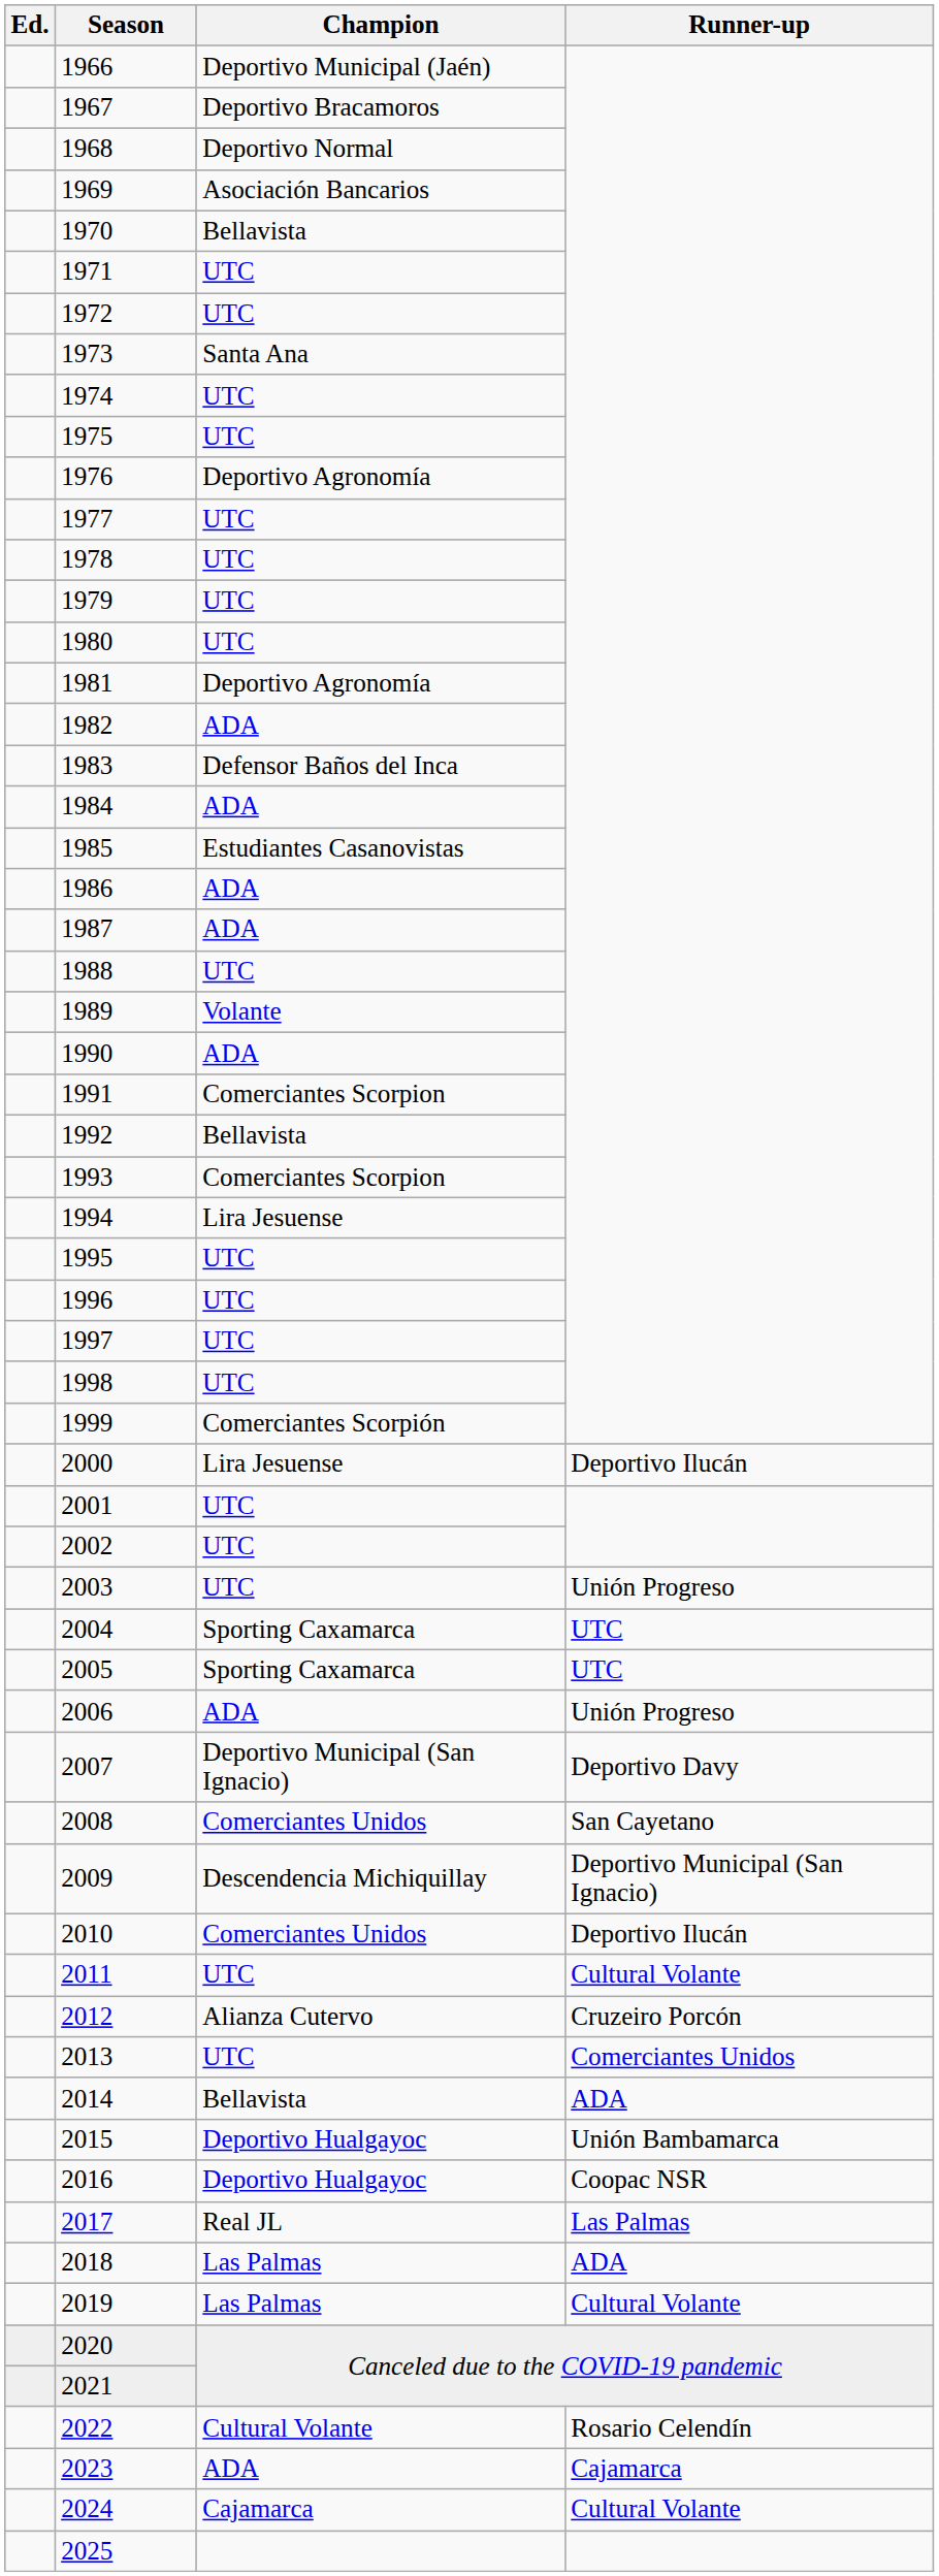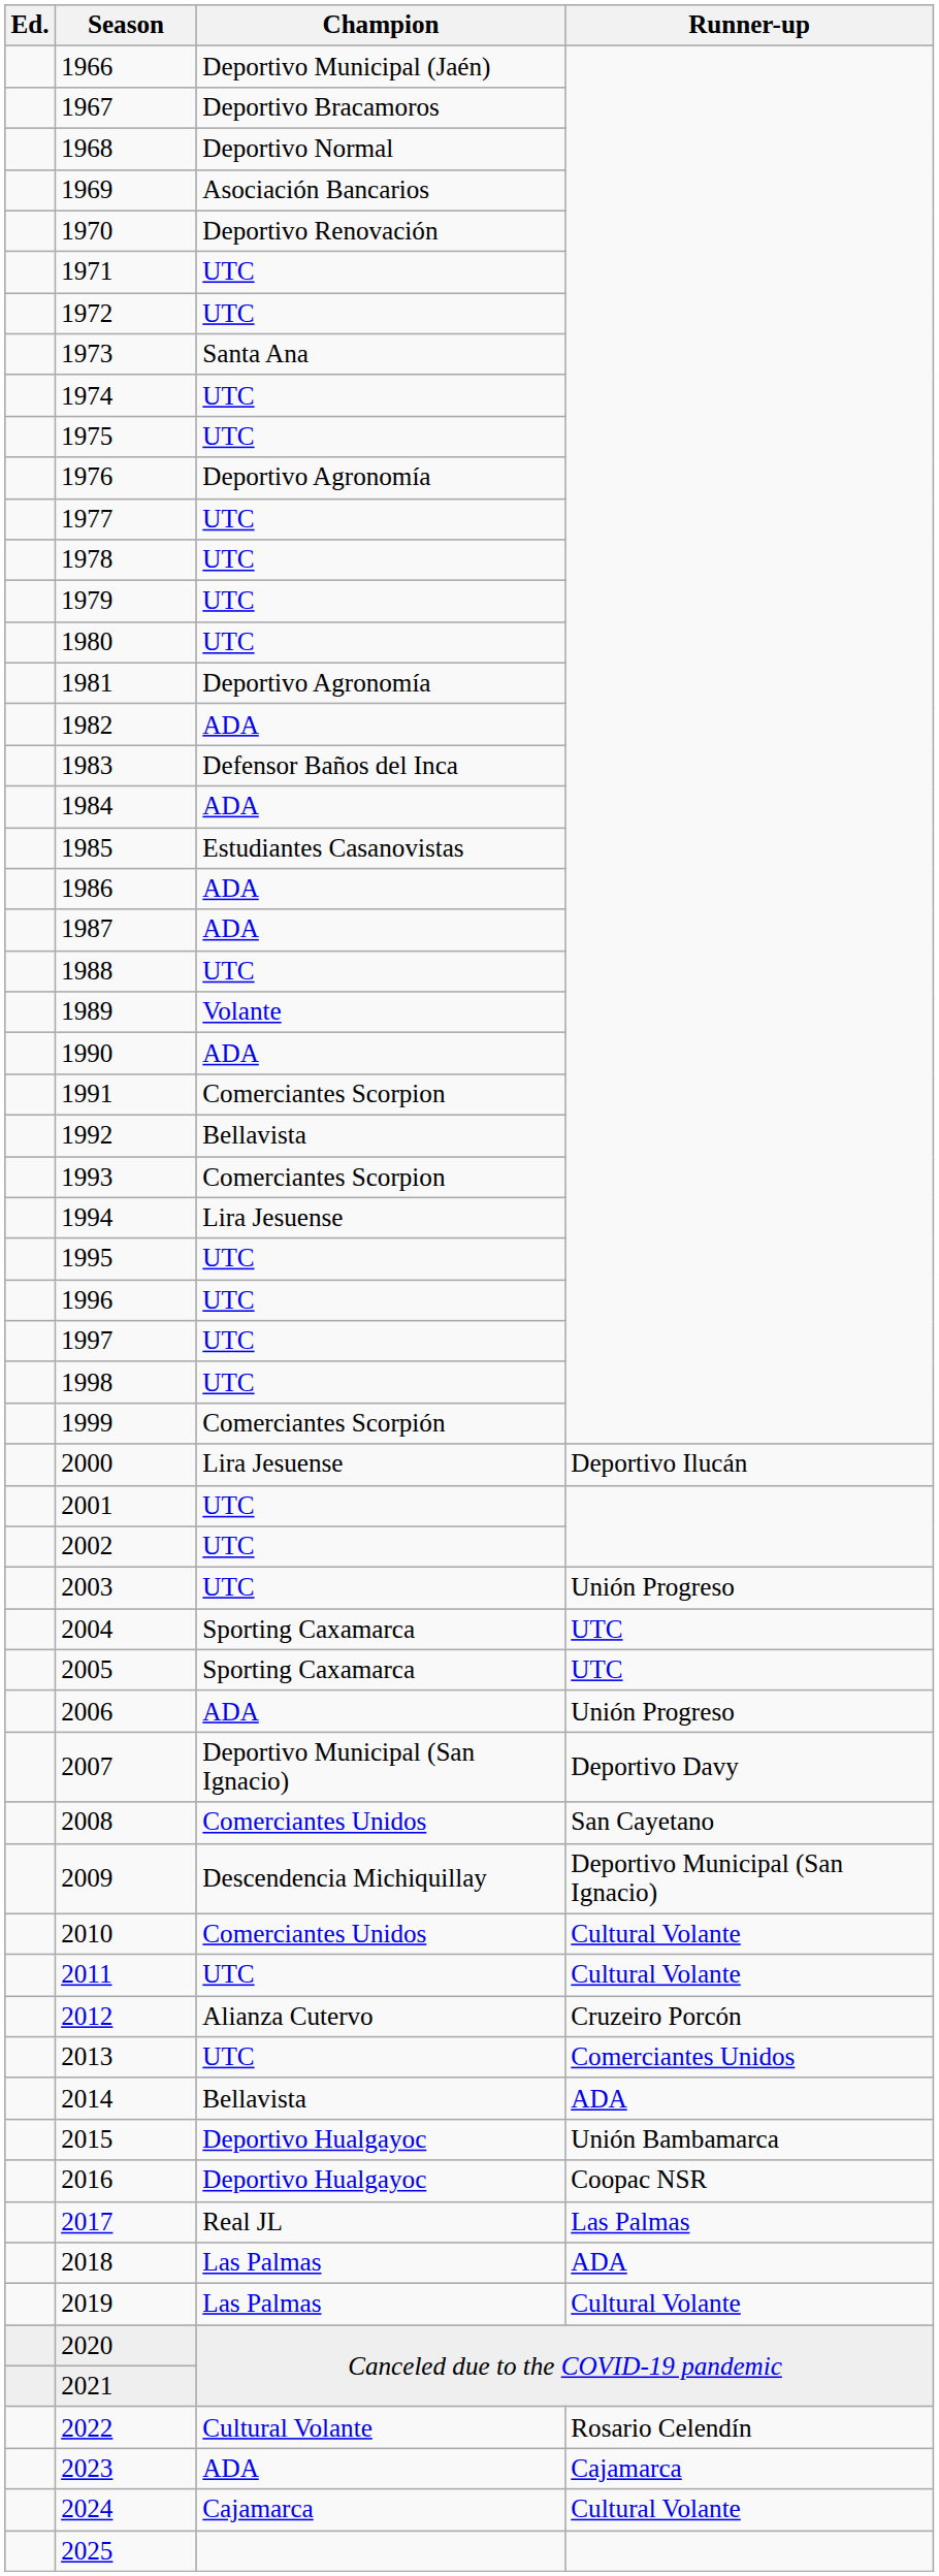 <table class="wikitable sortable">
 <tr>
 <th width=px>Ed.</th>
 <th width=80px>Season</th>
 <th width=220px>Champion</th>
 <th width=220px>Runner-up</th>
 </tr>
 <tr>
 <td></td>
 <td>1966</td>
 <td>Deportivo Municipal (Jaén)</td>
 </tr>
 <tr>
 <td></td>
 <td>1967</td>
 <td>Deportivo Bracamoros</td>
 </tr>
 <tr>
 <td></td>
 <td>1968</td>
 <td>Deportivo Normal</td>
 </tr>
 <tr>
 <td></td>
 <td>1969</td>
 <td>Asociación Bancarios</td>
 </tr>
 <tr>
 <td></td>
 <td>1970</td>
-<td>Bellavista</td>
+<td>Deportivo Renovación</td>
 </tr>
 <tr>
 <td></td>
 <td>1971</td>
 <td><a href='#'>UTC</a></td>
 </tr>
 <tr>
 <td></td>
 <td>1972</td>
 <td><a href='#'>UTC</a></td>
 </tr>
 <tr>
 <td></td>
 <td>1973</td>
 <td>Santa Ana</td>
 </tr>
 <tr>
 <td></td>
 <td>1974</td>
 <td><a href='#'>UTC</a></td>
 </tr>
 <tr>
 <td></td>
 <td>1975</td>
 <td><a href='#'>UTC</a></td>
 </tr>
 <tr>
 <td></td>
 <td>1976</td>
 <td>Deportivo Agronomía</td>
 </tr>
 <tr>
 <td></td>
 <td>1977</td>
 <td><a href='#'>UTC</a></td>
 </tr>
 <tr>
 <td></td>
 <td>1978</td>
 <td><a href='#'>UTC</a></td>
 </tr>
 <tr>
 <td></td>
 <td>1979</td>
 <td><a href='#'>UTC</a></td>
 </tr>
 <tr>
 <td></td>
 <td>1980</td>
 <td><a href='#'>UTC</a></td>
 </tr>
 <tr>
 <td></td>
 <td>1981</td>
 <td>Deportivo Agronomía</td>
 </tr>
 <tr>
 <td></td>
 <td>1982</td>
 <td><a href='#'>ADA</a></td>
 </tr>
 <tr>
 <td></td>
 <td>1983</td>
 <td>Defensor Baños del Inca</td>
 </tr>
 <tr>
 <td></td>
 <td>1984</td>
 <td><a href='#'>ADA</a></td>
 </tr>
 <tr>
 <td></td>
 <td>1985</td>
 <td>Estudiantes Casanovistas</td>
 </tr>
 <tr>
 <td></td>
 <td>1986</td>
 <td><a href='#'>ADA</a></td>
 </tr>
 <tr>
 <td></td>
 <td>1987</td>
 <td><a href='#'>ADA</a></td>
 </tr>
 <tr>
 <td></td>
 <td>1988</td>
 <td><a href='#'>UTC</a></td>
 </tr>
 <tr>
 <td></td>
 <td>1989</td>
 <td><a href='#'>Volante</a></td>
 </tr>
 <tr>
 <td></td>
 <td>1990</td>
 <td><a href='#'>ADA</a></td>
 </tr>
 <tr>
 <td></td>
 <td>1991</td>
 <td>Comerciantes Scorpion</td>
 </tr>
 <tr>
 <td></td>
 <td>1992</td>
 <td>Bellavista</td>
 </tr>
 <tr>
 <td></td>
 <td>1993</td>
 <td>Comerciantes Scorpion</td>
 </tr>
 <tr>
 <td></td>
 <td>1994</td>
 <td>Lira Jesuense</td>
 </tr>
 <tr>
 <td></td>
 <td>1995</td>
 <td><a href='#'>UTC</a></td>
 </tr>
 <tr>
 <td></td>
 <td>1996</td>
 <td><a href='#'>UTC</a></td>
 </tr>
 <tr>
 <td></td>
 <td>1997</td>
 <td><a href='#'>UTC</a></td>
 </tr>
 <tr>
 <td></td>
 <td>1998</td>
 <td><a href='#'>UTC</a></td>
 </tr>
 <tr>
 <td></td>
 <td>1999</td>
 <td>Comerciantes Scorpión</td>
 </tr>
 <tr>
 <td></td>
 <td>2000</td>
 <td>Lira Jesuense</td>
 <td>Deportivo Ilucán</td>
 </tr>
 <tr>
 <td></td>
 <td>2001</td>
 <td><a href='#'>UTC</a></td>
 </tr>
 <tr>
 <td></td>
 <td>2002</td>
 <td><a href='#'>UTC</a></td>
 </tr>
 <tr>
 <td></td>
 <td>2003</td>
 <td><a href='#'>UTC</a></td>
 <td>Unión Progreso</td>
 </tr>
 <tr>
 <td></td>
 <td>2004</td>
 <td>Sporting Caxamarca</td>
 <td><a href='#'>UTC</a></td>
 </tr>
 <tr>
 <td></td>
 <td>2005</td>
 <td>Sporting Caxamarca</td>
 <td><a href='#'>UTC</a></td>
 </tr>
 <tr>
 <td></td>
 <td>2006</td>
 <td><a href='#'>ADA</a></td>
 <td>Unión Progreso</td>
 </tr>
 <tr>
 <td></td>
 <td>2007</td>
 <td>Deportivo Municipal (San Ignacio)</td>
 <td>Deportivo Davy</td>
 </tr>
 <tr>
 <td></td>
 <td>2008</td>
 <td><a href='#'>Comerciantes Unidos</a></td>
 <td>San Cayetano</td>
 </tr>
 <tr>
 <td></td>
 <td>2009</td>
 <td>Descendencia Michiquillay</td>
 <td>Deportivo Municipal (San Ignacio)</td>
 </tr>
 <tr>
 <td></td>
 <td>2010</td>
 <td><a href='#'>Comerciantes Unidos</a></td>
-<td>Deportivo Ilucán</td>
+<td><a href='#'>Cultural Volante</a></td>
 </tr>
 <tr>
 <td></td>
 <td><a href='#'>2011</a></td>
 <td><a href='#'>UTC</a></td>
 <td><a href='#'>Cultural Volante</a></td>
 </tr>
 <tr>
 <td></td>
 <td><a href='#'>2012</a></td>
 <td>Alianza Cutervo</td>
 <td>Cruzeiro Porcón</td>
 </tr>
 <tr>
 <td></td>
 <td>2013</td>
 <td><a href='#'>UTC</a></td>
 <td><a href='#'>Comerciantes Unidos</a></td>
 </tr>
 <tr>
 <td></td>
 <td>2014</td>
 <td>Bellavista</td>
 <td><a href='#'>ADA</a></td>
 </tr>
 <tr>
 <td></td>
 <td>2015</td>
 <td><a href='#'>Deportivo Hualgayoc</a></td>
 <td>Unión Bambamarca</td>
 </tr>
 <tr>
 <td></td>
 <td>2016</td>
 <td><a href='#'>Deportivo Hualgayoc</a></td>
 <td>Coopac NSR</td>
 </tr>
 <tr>
 <td></td>
 <td><a href='#'>2017</a></td>
 <td>Real JL</td>
 <td><a href='#'>Las Palmas</a></td>
 </tr>
 <tr>
 <td></td>
 <td>2018</td>
 <td><a href='#'>Las Palmas</a></td>
 <td><a href='#'>ADA</a></td>
 </tr>
 <tr>
 <td></td>
 <td>2019</td>
 <td><a href='#'>Las Palmas</a></td>
 <td><a href='#'>Cultural Volante</a></td>
 </tr>
 <tr bgcolor=#efefef>
 <td></td>
 <td>2020</td>
 <td rowspan=2 colspan="2" align=center><em>Canceled due to the <a href='#'>COVID-19 pandemic</a></em></td>
 </tr>
 <tr bgcolor=#efefef>
 <td></td>
 <td>2021</td>
 </tr>
 <tr>
 <td></td>
 <td><a href='#'>2022</a></td>
 <td><a href='#'>Cultural Volante</a></td>
 <td>Rosario Celendín</td>
 </tr>
 <tr>
 <td></td>
 <td><a href='#'>2023</a></td>
 <td><a href='#'>ADA</a></td>
 <td><a href='#'>Cajamarca</a></td>
 </tr>
 <tr>
 <td></td>
 <td><a href='#'>2024</a></td>
 <td><a href='#'>Cajamarca</a></td>
 <td><a href='#'>Cultural Volante</a></td>
 </tr>
 <tr>
 <td></td>
 <td><a href='#'>2025</a></td>
 <td></td>
 <td></td>
 </tr>
 <tr>
 </tr>
 </table>
